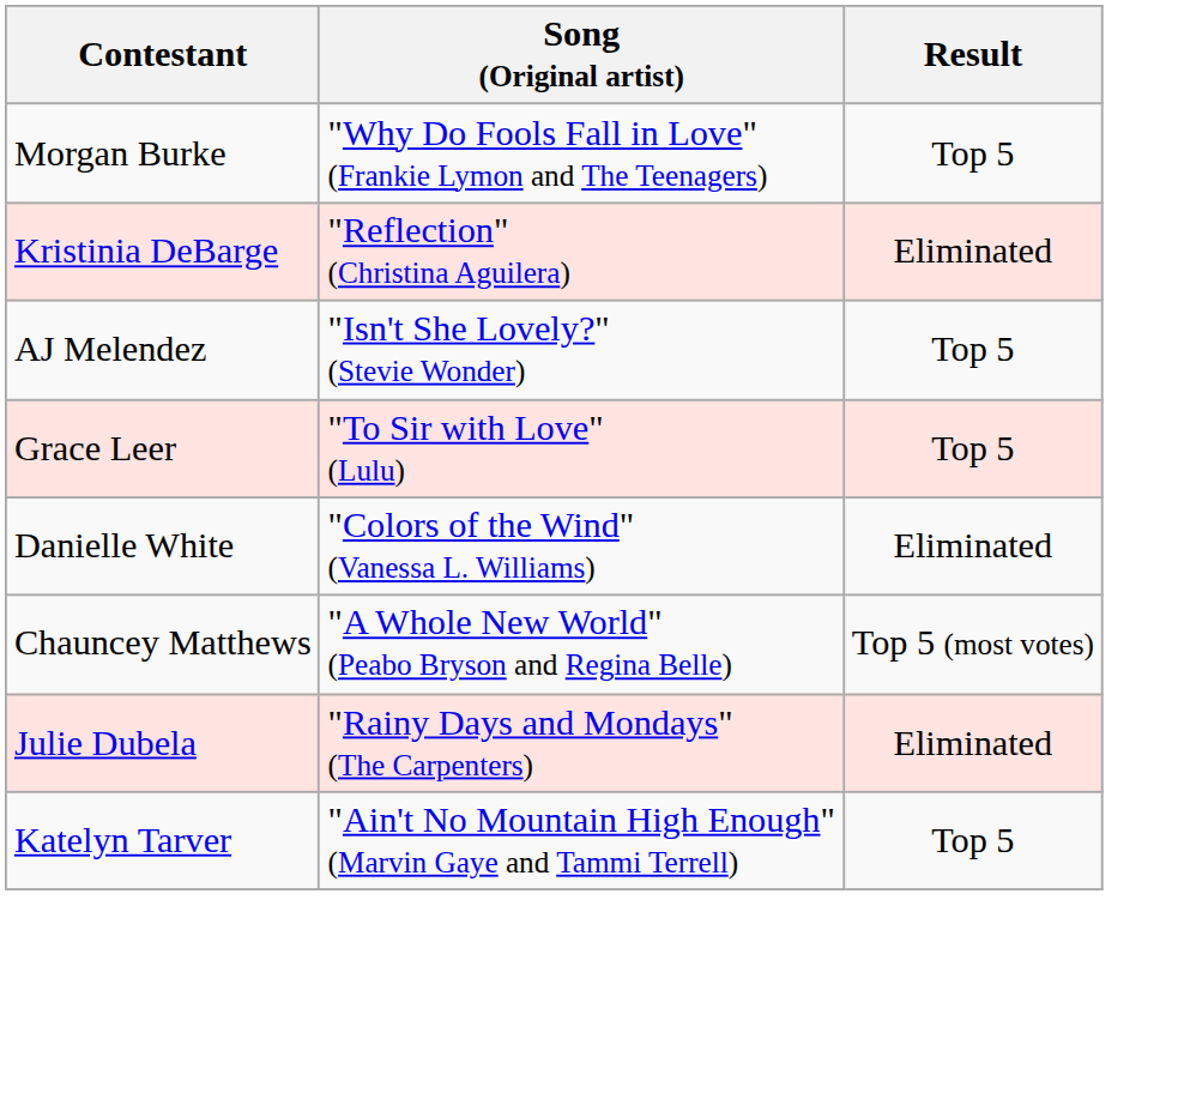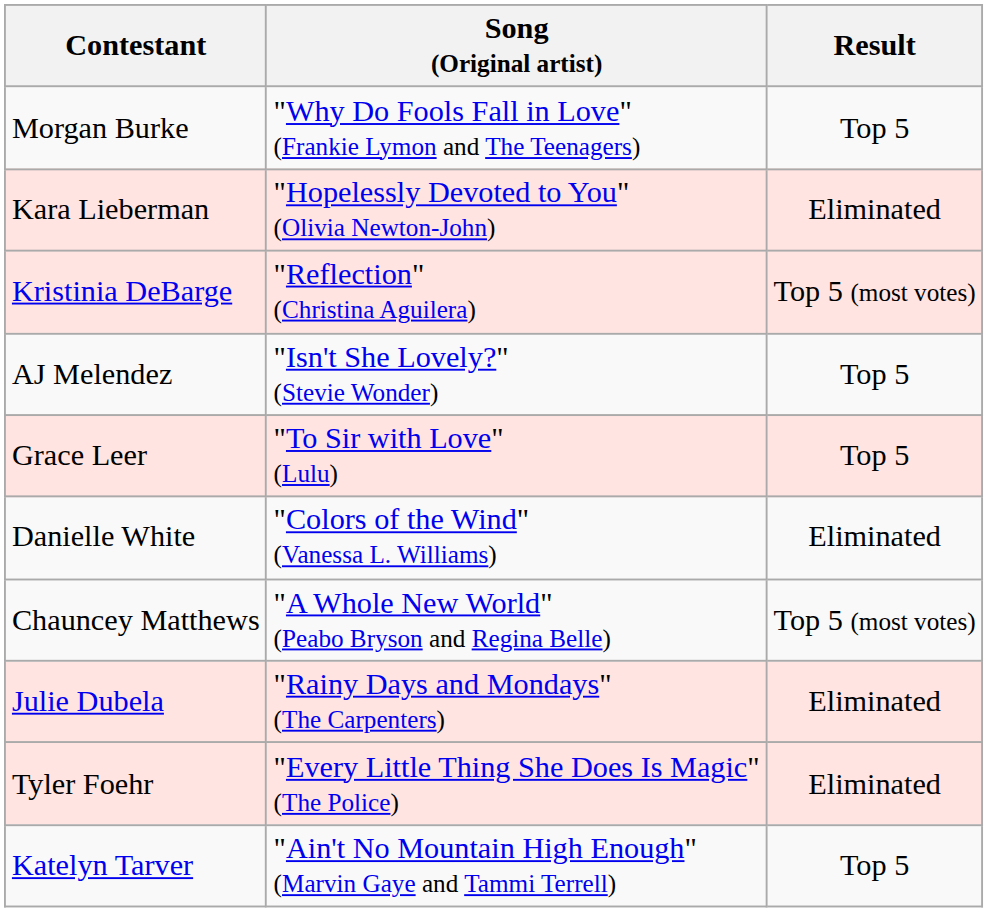 <table class="wikitable">
 <tr>
 <th>Contestant</th>
 <th>Song<br><small>(Original artist)</small></th>
 <th>Result</th>
 </tr>
 <tr>
 <td>Morgan Burke</td>
 <td>"<a href='#'>Why Do Fools Fall in Love</a>"<br><small>(<a href='#'>Frankie Lymon</a> and <a href='#'>The Teenagers</a>)</small></td>
 <td style="text-align:center;">Top 5</td>
 </tr>
 <tr style="background:#ffe4e1;">
+<td>Kara Lieberman</td>
+<td>"<a href='#'>Hopelessly Devoted to You</a>"<br><small>(<a href='#'>Olivia Newton-John</a>)</small></td>
+<td style="text-align:center;">Eliminated</td>
+</tr>
+<tr style="background:#ffe4e1;">
 <td><a href='#'>Kristinia DeBarge</a></td>
 <td>"<a href='#'>Reflection</a>"<br><small>(<a href='#'>Christina Aguilera</a>)</small></td>
-<td style="text-align:center;">Eliminated</td>
+<td style="text-align:center;">Top 5 <small>(most votes)</small></td>
 </tr>
 <tr>
 <td>AJ Melendez</td>
 <td>"<a href='#'>Isn't She Lovely?</a>"<br><small>(<a href='#'>Stevie Wonder</a>)</small></td>
 <td style="text-align:center;">Top 5</td>
 </tr>
 <tr style="background:#ffe4e1;">
 <td>Grace Leer</td>
 <td>"<a href='#'>To Sir with Love</a>"<br><small>(<a href='#'>Lulu</a>)</small></td>
 <td style="text-align:center;">Top 5</td>
 </tr>
 <tr>
 <td>Danielle White</td>
 <td>"<a href='#'>Colors of the Wind</a>"<br><small>(<a href='#'>Vanessa L. Williams</a>)</small></td>
 <td style="text-align:center;">Eliminated</td>
 </tr>
 <tr>
 <td>Chauncey Matthews</td>
 <td>"<a href='#'>A Whole New World</a>"<br><small>(<a href='#'>Peabo Bryson</a> and <a href='#'>Regina Belle</a>)</small></td>
 <td style="text-align:center;">Top 5 <small>(most votes)</small></td>
 </tr>
 <tr style="background:#ffe4e1;">
 <td><a href='#'>Julie Dubela</a></td>
 <td>"<a href='#'>Rainy Days and Mondays</a>"<br><small>(<a href='#'>The Carpenters</a>)</small></td>
 <td style="text-align:center;">Eliminated</td>
 </tr>
+<tr style="background:#ffe4e1;">
+<td>Tyler Foehr</td>
+<td>"<a href='#'>Every Little Thing She Does Is Magic</a>"<br><small>(<a href='#'>The Police</a>)</small></td>
+<td style="text-align:center;">Eliminated</td>
+</tr>
 <tr>
 <td><a href='#'>Katelyn Tarver</a></td>
 <td>"<a href='#'>Ain't No Mountain High Enough</a>"<br><small>(<a href='#'>Marvin Gaye</a> and <a href='#'>Tammi Terrell</a>)</small></td>
 <td style="text-align:center;">Top 5</td>
 </tr>
 </table>
